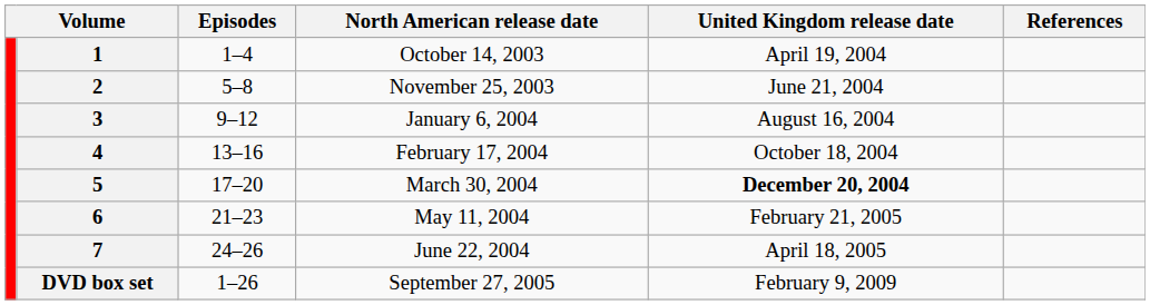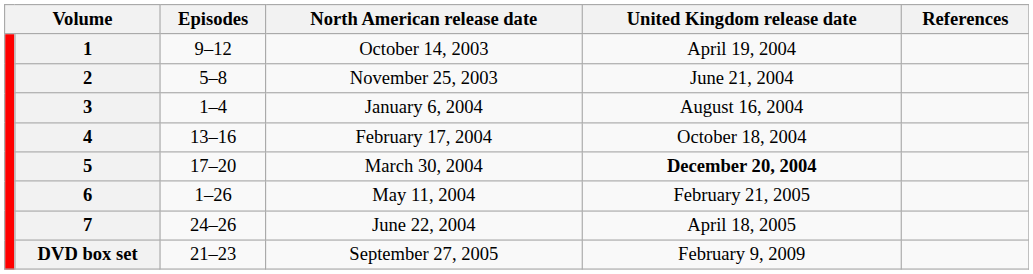 <table class="wikitable" style="text-align: center; width: 100%;">
 <tr>
 <th colspan="2" scope=col>Volume</th>
 <th scope=col>Episodes</th>
 <th scope=col>North American release date</th>
 <th scope=col>United Kingdom release date</th>
 <th scope=col>References</th>
 </tr>
 <tr>
 <td rowspan="10" width="1%" style="background: #FF0000;"></td>
 <th scope=row>1</th>
-<td>1–4</td>
+<td>9–12</td>
 <td>October 14, 2003</td>
 <td>April 19, 2004</td>
 <td></td>
 </tr>
 <tr>
 <th scope=row>2</th>
 <td>5–8</td>
 <td>November 25, 2003</td>
 <td>June 21, 2004</td>
 <td></td>
 </tr>
 <tr>
 <th scope=row>3</th>
-<td>9–12</td>
+<td>1–4</td>
 <td>January 6, 2004</td>
 <td>August 16, 2004</td>
 <td></td>
 </tr>
 <tr>
 <th scope=row>4</th>
 <td>13–16</td>
 <td>February 17, 2004</td>
 <td>October 18, 2004</td>
 <td></td>
 </tr>
 <tr>
 <th scope=row>5</th>
 <td>17–20</td>
 <td>March 30, 2004</td>
 <td><strong>December 20, 2004</strong></td>
 <td></td>
 </tr>
 <tr>
 <th scope=row>6</th>
-<td>21–23</td>
+<td>1–26</td>
 <td>May 11, 2004</td>
 <td>February 21, 2005</td>
 <td></td>
 </tr>
 <tr>
 <th scope=row>7</th>
 <td>24–26</td>
 <td>June 22, 2004</td>
 <td>April 18, 2005</td>
 <td></td>
 </tr>
 <tr>
 <th scope=row>DVD box set</th>
-<td>1–26</td>
+<td>21–23</td>
 <td>September 27, 2005</td>
 <td>February 9, 2009</td>
 <td></td>
 </tr>
 </table>
